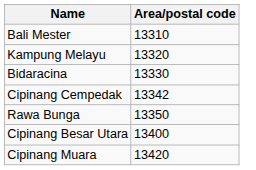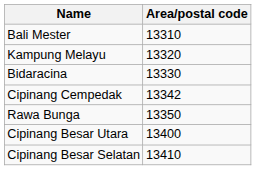 <table class=wikitable>
 <tr>
 <th>Name</th>
 <th>Area/postal code</th>
 </tr>
 <tr>
 <td>Bali Mester</td>
 <td>13310</td>
 </tr>
 <tr>
 <td>Kampung Melayu</td>
 <td>13320</td>
 </tr>
 <tr>
 <td>Bidaracina</td>
 <td>13330</td>
 </tr>
 <tr>
 <td>Cipinang Cempedak</td>
 <td>13342</td>
 </tr>
 <tr>
 <td>Rawa Bunga</td>
 <td>13350</td>
 </tr>
 <tr>
 <td>Cipinang Besar Utara</td>
 <td>13400</td>
 </tr>
 <tr>
-<td>Cipinang Muara</td>
-<td>13420</td>
+<td>Cipinang Besar Selatan</td>
+<td>13410</td>
 </tr>
 </table>
